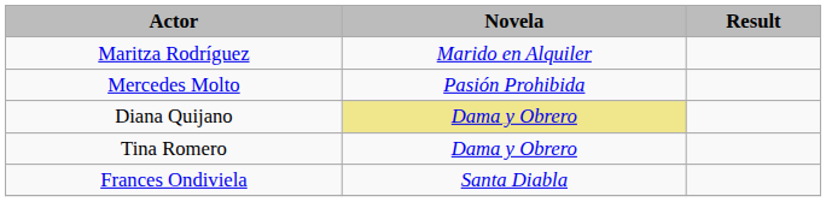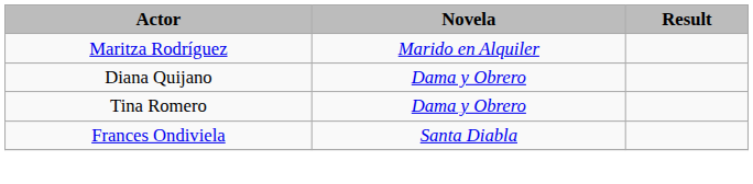 <table class="wikitable" width=650px>
 <tr style="text-align: center; top">
 <th style="background:#bcbcbc;">Actor</th>
 <th style="background:#bcbcbc;">Novela</th>
 <th style="background:#bcbcbc;">Result</th>
 </tr>
 <tr style="text-align: center; top">
 <td><a href='#'>Maritza Rodríguez</a></td>
 <td><em><a href='#'>Marido en Alquiler</a></em></td>
 <td></td>
 </tr>
 <tr style="text-align: center; top">
-<td><a href='#'>Mercedes Molto</a></td>
-<td><em><a href='#'>Pasión Prohibida</a></em></td>
-<td></td>
-</tr>
-<tr style="text-align: center; top">
 <td>Diana Quijano</td>
-<td style="background: khaki;"><em><a href='#'>Dama y Obrero</a></em></td>
+<td><em><a href='#'>Dama y Obrero</a></em></td>
 <td></td>
 </tr>
 <tr style="text-align: center; top">
 <td>Tina Romero</td>
 <td><em><a href='#'>Dama y Obrero</a></em></td>
 <td></td>
 </tr>
 <tr style="text-align: center; top">
 <td><a href='#'>Frances Ondiviela</a></td>
 <td><em><a href='#'>Santa Diabla</a></em></td>
 <td></td>
 </tr>
 <tr style="text-align: center; top">
 </tr>
 </table>
